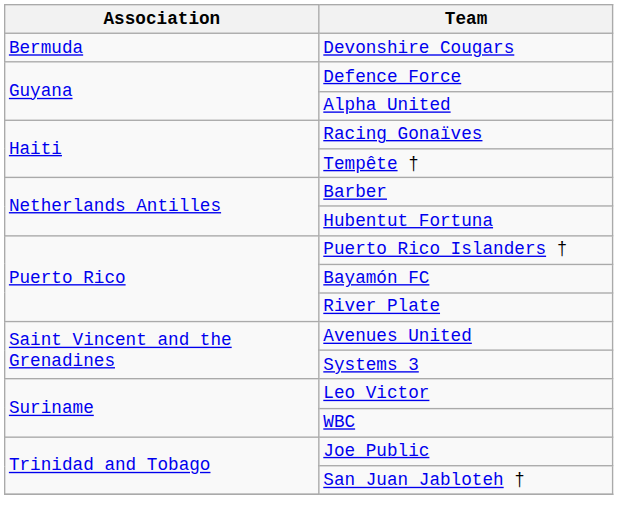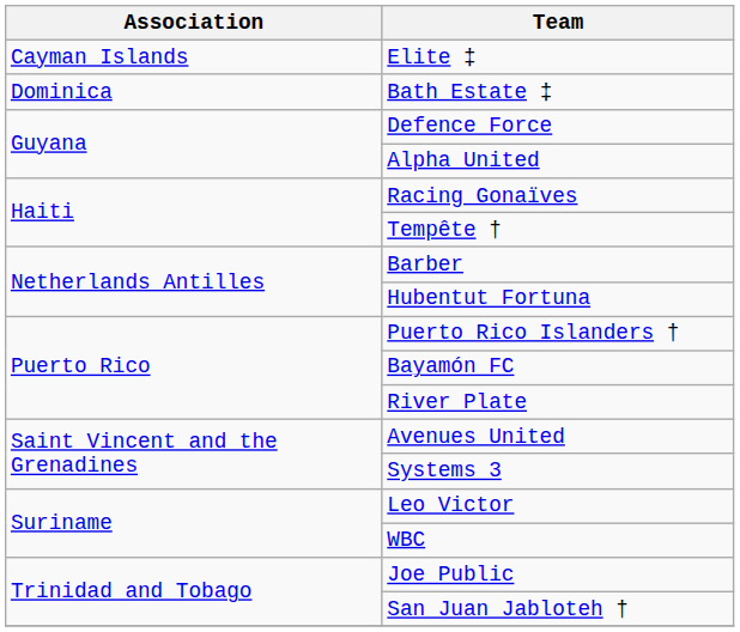 <table class="wikitable">
 <tr>
 <th width=225>Association</th>
 <th width=210>Team</th>
 </tr>
 <tr>
-<td> <a href='#'>Bermuda</a></td>
-<td><a href='#'>Devonshire Cougars</a></td>
+<td> <a href='#'>Cayman Islands</a></td>
+<td><a href='#'>Elite</a> ‡</td>
+</tr>
+<tr>
+<td> <a href='#'>Dominica</a></td>
+<td><a href='#'>Bath Estate</a> ‡</td>
 </tr>
 <tr>
 <td rowspan=2> <a href='#'>Guyana</a></td>
 <td><a href='#'>Defence Force</a></td>
 </tr>
 <tr>
 <td><a href='#'>Alpha United</a></td>
 </tr>
 <tr>
 <td rowspan=2> <a href='#'>Haiti</a></td>
 <td><a href='#'>Racing Gonaïves</a></td>
 </tr>
 <tr>
 <td><a href='#'>Tempête</a> †</td>
 </tr>
 <tr>
 <td rowspan=2> <a href='#'>Netherlands Antilles</a></td>
 <td><a href='#'>Barber</a></td>
 </tr>
 <tr>
 <td><a href='#'>Hubentut Fortuna</a></td>
 </tr>
 <tr>
 <td rowspan=3> <a href='#'>Puerto Rico</a></td>
 <td><a href='#'>Puerto Rico Islanders</a> †</td>
 </tr>
 <tr>
 <td><a href='#'>Bayamón FC</a></td>
 </tr>
 <tr>
 <td><a href='#'>River Plate</a></td>
 </tr>
 <tr>
 <td rowspan=2> <a href='#'>Saint Vincent and the Grenadines</a></td>
 <td><a href='#'>Avenues United</a></td>
 </tr>
 <tr>
 <td><a href='#'>Systems 3</a></td>
 </tr>
 <tr>
 <td rowspan=2> <a href='#'>Suriname</a></td>
 <td><a href='#'>Leo Victor</a></td>
 </tr>
 <tr>
 <td><a href='#'>WBC</a></td>
 </tr>
 <tr>
 <td rowspan=2> <a href='#'>Trinidad and Tobago</a></td>
 <td><a href='#'>Joe Public</a></td>
 </tr>
 <tr>
 <td><a href='#'>San Juan Jabloteh</a> †</td>
 </tr>
 <tr>
 </tr>
 </table>
